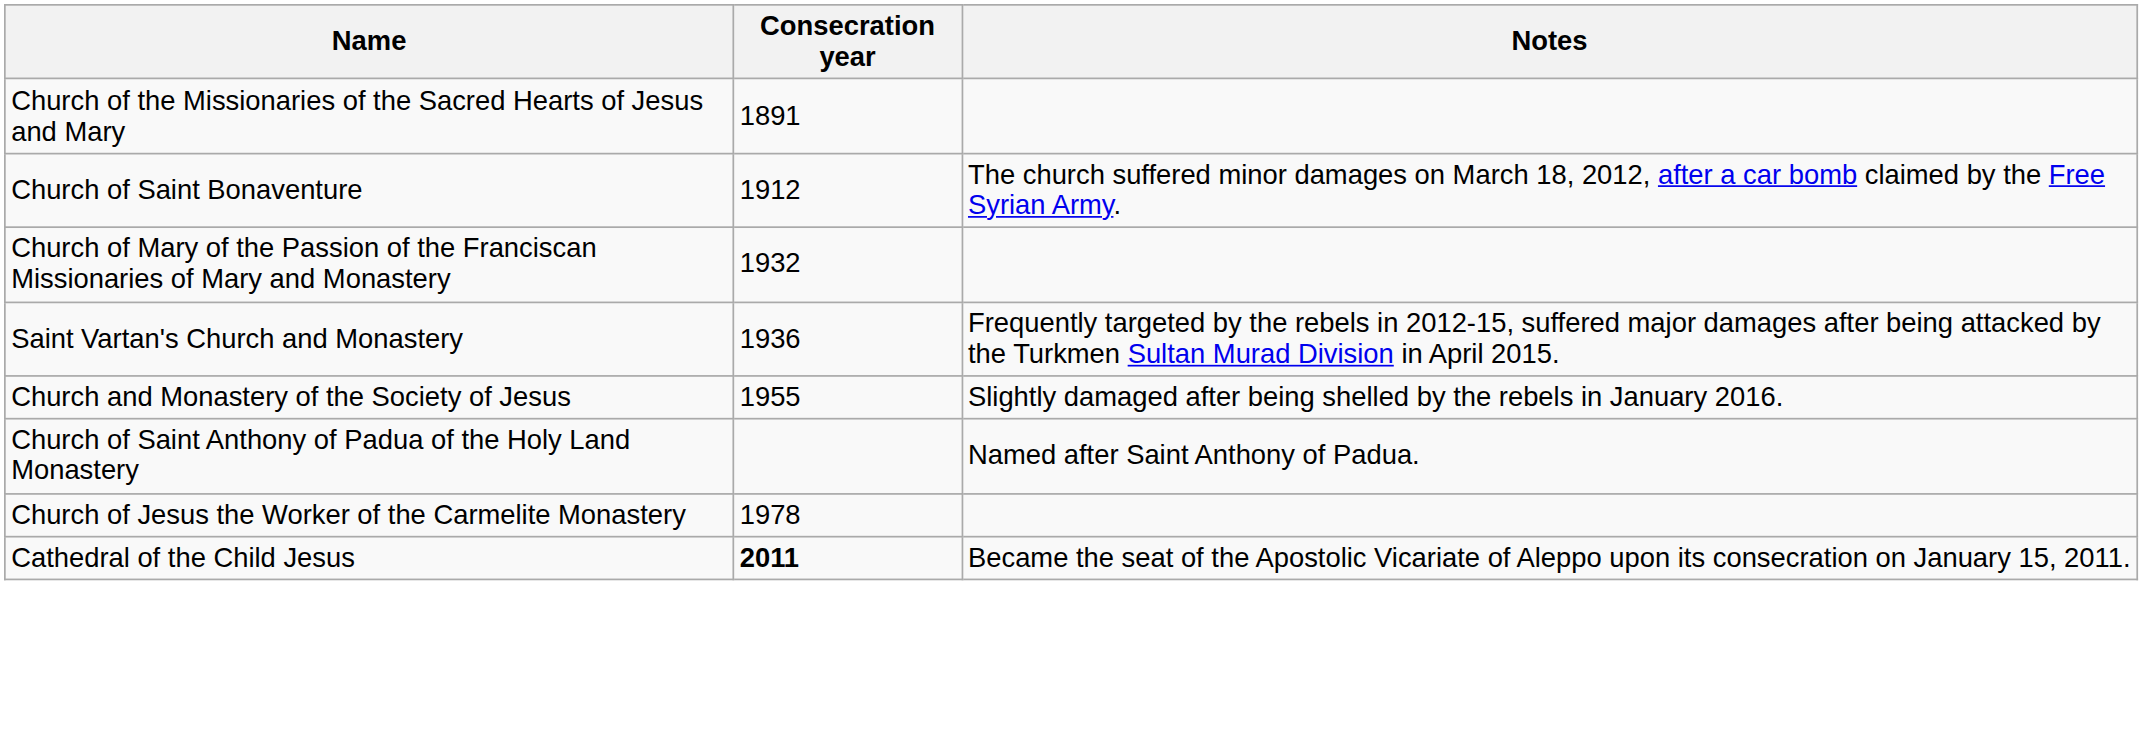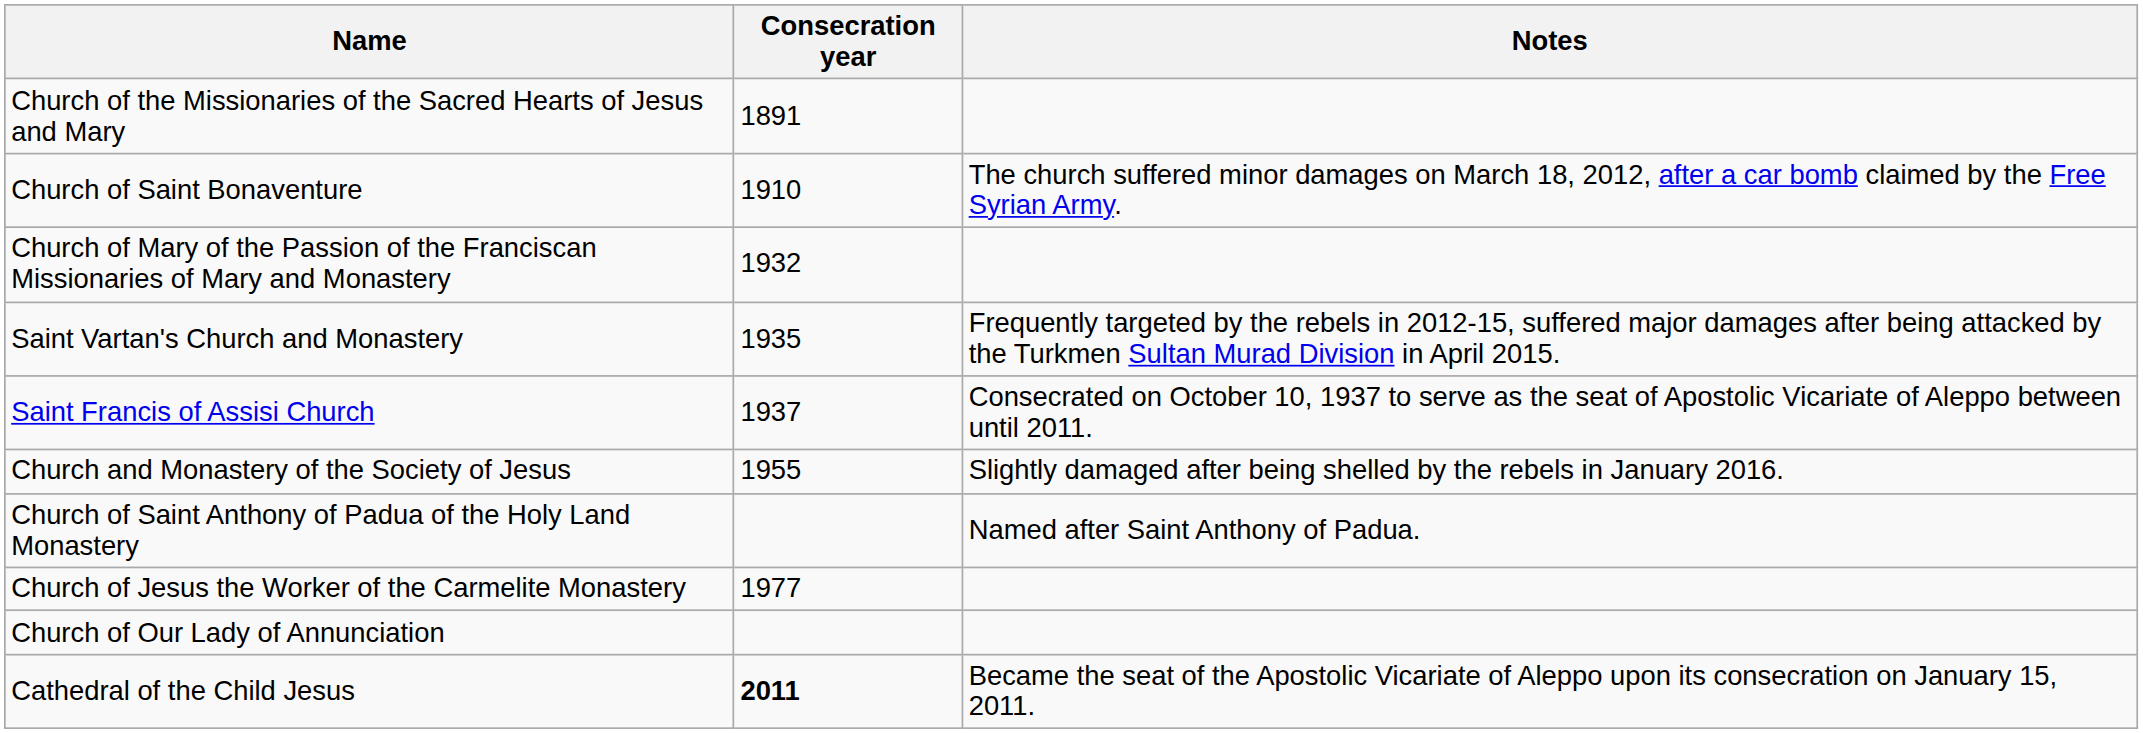 <table class="wikitable">
 <tr>
 <th>Name</th>
 <th>Consecration year</th>
 <th>Notes</th>
 </tr>
 <tr>
 <td>Church of the Missionaries of the Sacred Hearts of Jesus and Mary</td>
 <td>1891</td>
 <td></td>
 </tr>
 <tr>
 <td>Church of Saint Bonaventure</td>
-<td>1912</td>
+<td>1910</td>
 <td>The church suffered minor damages on March 18, 2012, <a href='#'>after a car bomb</a> claimed by the <a href='#'>Free Syrian Army</a>.</td>
 </tr>
 <tr>
 <td>Church of Mary of the Passion of the Franciscan Missionaries of Mary and Monastery</td>
 <td>1932</td>
 <td></td>
 </tr>
 <tr>
 <td>Saint Vartan's Church and Monastery</td>
-<td>1936</td>
+<td>1935</td>
 <td>Frequently targeted by the rebels in 2012-15, suffered major damages after being attacked by the Turkmen <a href='#'>Sultan Murad Division</a> in April 2015.</td>
+</tr>
+<tr>
+<td><a href='#'>Saint Francis of Assisi Church</a></td>
+<td>1937</td>
+<td>Consecrated on October 10, 1937 to serve as the seat of Apostolic Vicariate of Aleppo between until 2011.</td>
 </tr>
 <tr>
 <td>Church and Monastery of the Society of Jesus</td>
 <td>1955</td>
 <td>Slightly damaged after being shelled by the rebels in January 2016.</td>
 </tr>
 <tr>
 <td>Church of Saint Anthony of Padua of the Holy Land Monastery</td>
 <td></td>
 <td>Named after Saint Anthony of Padua.</td>
 </tr>
 <tr>
 <td>Church of Jesus the Worker of the Carmelite Monastery</td>
-<td>1978</td>
+<td>1977</td>
+<td></td>
+</tr>
+<tr>
+<td>Church of Our Lady of Annunciation</td>
+<td></td>
 <td></td>
 </tr>
 <tr>
 <td>Cathedral of the Child Jesus</td>
 <td><strong>2011</strong></td>
 <td>Became the seat of the Apostolic Vicariate of Aleppo upon its consecration on January 15, 2011.</td>
 </tr>
 </table>
